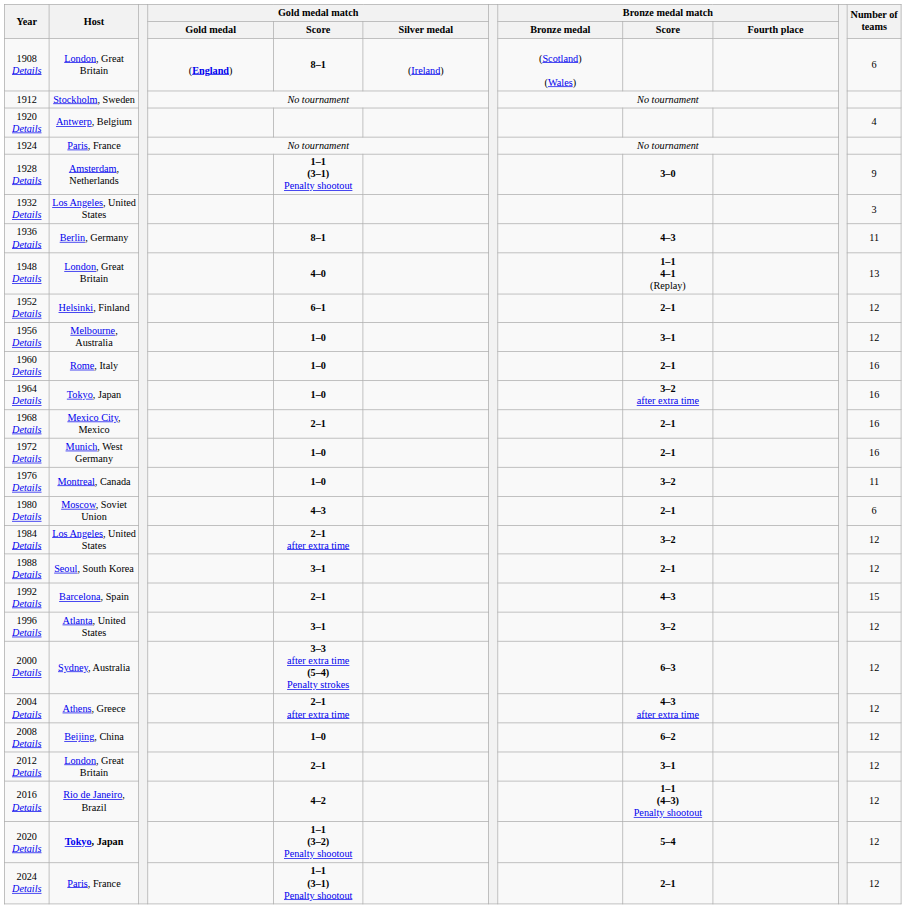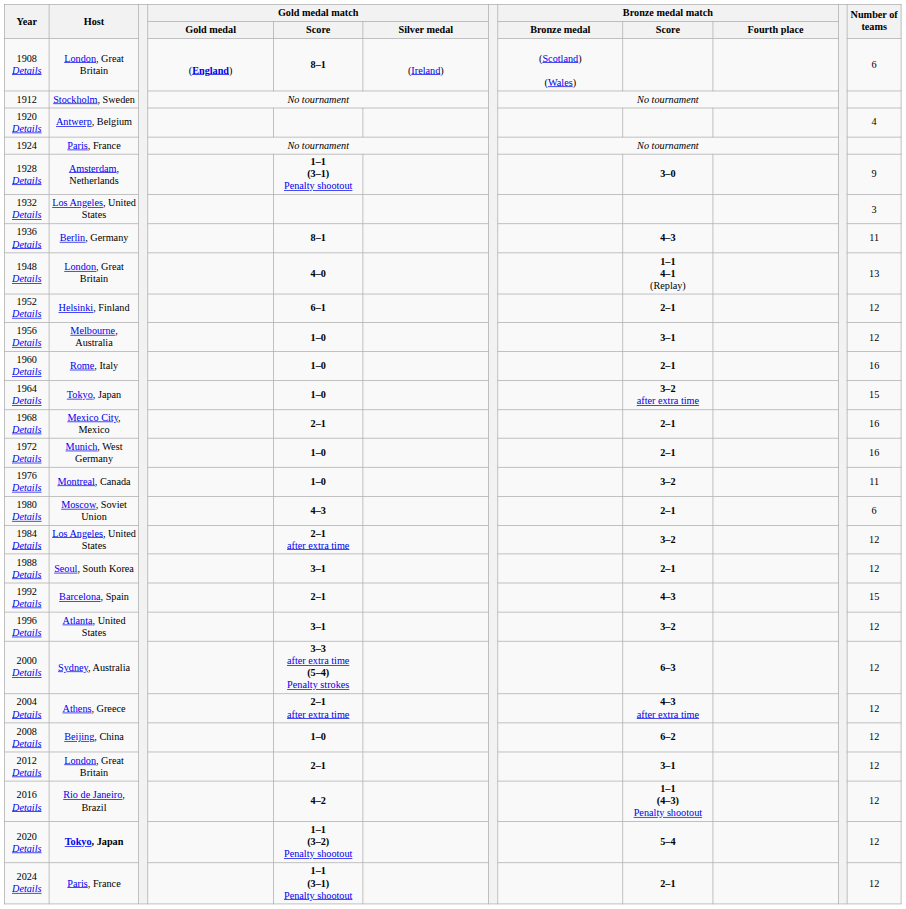 <table class="wikitable" style="text-align:center;width:100%; font-size:90%;">
 <tr>
 <th rowspan=2 width=5%>Year</th>
 <th rowspan=2 width=10%>Host</th>
 <th width=1% rowspan=29></th>
 <th colspan=3>Gold medal match</th>
 <th width=1% rowspan=29></th>
 <th colspan=3>Bronze medal match</th>
 <th width=1% rowspan=29></th>
 <th width=6% rowspan=2>Number of teams</th>
 </tr>
 <tr>
 <th width=14%>Gold medal</th>
 <th width=10%>Score</th>
 <th width=14%>Silver medal</th>
 <th width=14%>Bronze medal</th>
 <th width=10%>Score</th>
 <th width=14%>Fourth place</th>
 </tr>
 <tr>
 <td>1908 <br> <em><a href='#'>Details</a></em></td>
 <td><a href='#'>London</a>, Great Britain</td>
 <td><strong></strong> <br> (<strong><a href='#'>England</a></strong>)</td>
 <td><strong>8–1</strong></td>
 <td> <br> (<a href='#'>Ireland</a>)</td>
 <td> <br> (<a href='#'>Scotland</a>) <br>  <br> (<a href='#'>Wales</a>)</td>
 <td></td>
 <td></td>
 <td>6</td>
 </tr>
 <tr>
 <td>1912</td>
 <td><a href='#'>Stockholm</a>, Sweden</td>
 <td colspan=3><em>No tournament</em></td>
 <td colspan=3><em>No tournament</em></td>
 <td></td>
 </tr>
 <tr>
 <td>1920 <br> <em><a href='#'>Details</a></em></td>
 <td><a href='#'>Antwerp</a>, Belgium</td>
 <td><strong></strong></td>
 <td></td>
 <td></td>
 <td></td>
 <td></td>
 <td></td>
 <td>4</td>
 </tr>
 <tr>
 <td>1924</td>
 <td><a href='#'>Paris</a>, France</td>
 <td colspan=3><em>No tournament</em></td>
 <td colspan=3><em>No tournament</em></td>
 <td></td>
 </tr>
 <tr>
 <td>1928 <br> <em><a href='#'>Details</a></em></td>
 <td><a href='#'>Amsterdam</a>, Netherlands</td>
 <td><strong></strong></td>
 <td><strong>1–1</strong> <br> <strong>(3–1)</strong> <br> <a href='#'>Penalty shootout</a></td>
 <td></td>
 <td></td>
 <td><strong>3–0</strong></td>
 <td></td>
 <td>9</td>
 </tr>
 <tr>
 <td>1932 <br> <em><a href='#'>Details</a></em></td>
 <td><a href='#'>Los Angeles</a>, United States</td>
 <td><strong></strong></td>
 <td></td>
 <td></td>
 <td></td>
 <td></td>
 <td></td>
 <td>3</td>
 </tr>
 <tr>
 <td>1936 <br> <em><a href='#'>Details</a></em></td>
 <td><a href='#'>Berlin</a>, Germany</td>
 <td><strong></strong></td>
 <td><strong>8–1</strong></td>
 <td></td>
 <td></td>
 <td><strong>4–3</strong></td>
 <td></td>
 <td>11</td>
 </tr>
 <tr>
 <td>1948 <br> <em><a href='#'>Details</a></em></td>
 <td><a href='#'>London</a>, Great Britain</td>
 <td><strong></strong></td>
 <td><strong>4–0</strong></td>
 <td></td>
 <td></td>
 <td><strong>1–1</strong> <br> <strong>4–1</strong> <br> (Replay)</td>
 <td></td>
 <td>13</td>
 </tr>
 <tr>
 <td>1952 <br> <em><a href='#'>Details</a></em></td>
 <td><a href='#'>Helsinki</a>, Finland</td>
 <td><strong></strong></td>
 <td><strong>6–1</strong></td>
 <td></td>
 <td></td>
 <td><strong>2–1</strong></td>
 <td></td>
 <td>12</td>
 </tr>
 <tr>
 <td>1956 <br> <em><a href='#'>Details</a></em></td>
 <td><a href='#'>Melbourne</a>, Australia</td>
 <td><strong></strong></td>
 <td><strong>1–0</strong></td>
 <td></td>
 <td></td>
 <td><strong>3–1</strong></td>
 <td></td>
 <td>12</td>
 </tr>
 <tr>
 <td>1960 <br> <em><a href='#'>Details</a></em></td>
 <td><a href='#'>Rome</a>, Italy</td>
 <td><strong></strong></td>
 <td><strong>1–0</strong></td>
 <td></td>
 <td></td>
 <td><strong>2–1</strong></td>
 <td></td>
 <td>16</td>
 </tr>
 <tr>
 <td>1964 <br> <em><a href='#'>Details</a></em></td>
 <td><a href='#'>Tokyo</a>, Japan</td>
 <td><strong></strong></td>
 <td><strong>1–0</strong></td>
 <td></td>
 <td></td>
 <td><strong>3–2</strong> <br> <a href='#'>after extra time</a></td>
 <td></td>
-<td>16</td>
+<td>15</td>
 </tr>
 <tr>
 <td>1968 <br> <em><a href='#'>Details</a></em></td>
 <td><a href='#'>Mexico City</a>, Mexico</td>
 <td><strong></strong></td>
 <td><strong>2–1</strong></td>
 <td></td>
 <td></td>
 <td><strong>2–1</strong></td>
 <td></td>
 <td>16</td>
 </tr>
 <tr>
 <td>1972 <br> <em><a href='#'>Details</a></em></td>
 <td><a href='#'>Munich</a>, West Germany</td>
 <td><strong></strong></td>
 <td><strong>1–0</strong></td>
 <td></td>
 <td></td>
 <td><strong>2–1</strong></td>
 <td></td>
 <td>16</td>
 </tr>
 <tr>
 <td>1976 <br> <em><a href='#'>Details</a></em></td>
 <td><a href='#'>Montreal</a>, Canada</td>
 <td><strong></strong></td>
 <td><strong>1–0</strong></td>
 <td></td>
 <td></td>
 <td><strong>3–2</strong></td>
 <td></td>
 <td>11</td>
 </tr>
 <tr>
 <td>1980 <br> <em><a href='#'>Details</a></em></td>
 <td><a href='#'>Moscow</a>, Soviet Union</td>
 <td><strong></strong></td>
 <td><strong>4–3</strong></td>
 <td></td>
 <td></td>
 <td><strong>2–1</strong></td>
 <td></td>
 <td>6</td>
 </tr>
 <tr>
 <td>1984 <br> <em><a href='#'>Details</a></em></td>
 <td><a href='#'>Los Angeles</a>, United States</td>
 <td><strong></strong></td>
 <td><strong>2–1</strong> <br> <a href='#'>after extra time</a></td>
 <td></td>
 <td></td>
 <td><strong>3–2</strong></td>
 <td></td>
 <td>12</td>
 </tr>
 <tr>
 <td>1988 <br> <em><a href='#'>Details</a></em></td>
 <td><a href='#'>Seoul</a>, South Korea</td>
 <td><strong></strong></td>
 <td><strong>3–1</strong></td>
 <td></td>
 <td></td>
 <td><strong>2–1</strong></td>
 <td></td>
 <td>12</td>
 </tr>
 <tr>
 <td>1992 <br> <em><a href='#'>Details</a></em></td>
 <td><a href='#'>Barcelona</a>, Spain</td>
 <td><strong></strong></td>
 <td><strong>2–1</strong></td>
 <td></td>
 <td></td>
 <td><strong>4–3</strong></td>
 <td></td>
 <td>15</td>
 </tr>
 <tr>
 <td>1996 <br> <em><a href='#'>Details</a></em></td>
 <td><a href='#'>Atlanta</a>, United States</td>
 <td><strong></strong></td>
 <td><strong>3–1</strong></td>
 <td></td>
 <td></td>
 <td><strong>3–2</strong></td>
 <td></td>
 <td>12</td>
 </tr>
 <tr>
 <td>2000 <br> <em><a href='#'>Details</a></em></td>
 <td><a href='#'>Sydney</a>, Australia</td>
 <td><strong></strong></td>
 <td><strong>3–3</strong> <br> <a href='#'>after extra time</a> <br> <strong>(5–4)</strong> <br> <a href='#'>Penalty strokes</a></td>
 <td></td>
 <td></td>
 <td><strong>6–3</strong></td>
 <td></td>
 <td>12</td>
 </tr>
 <tr>
 <td>2004 <br> <em><a href='#'>Details</a></em></td>
 <td><a href='#'>Athens</a>, Greece</td>
 <td><strong></strong></td>
 <td><strong>2–1</strong> <br> <a href='#'>after extra time</a></td>
 <td></td>
 <td></td>
 <td><strong>4–3</strong> <br> <a href='#'>after extra time</a></td>
 <td></td>
 <td>12</td>
 </tr>
 <tr>
 <td>2008 <br> <em><a href='#'>Details</a></em></td>
 <td><a href='#'>Beijing</a>, China</td>
 <td><strong></strong></td>
 <td><strong>1–0</strong></td>
 <td></td>
 <td></td>
 <td><strong>6–2</strong></td>
 <td></td>
 <td>12</td>
 </tr>
 <tr>
 <td>2012 <br> <em><a href='#'>Details</a></em></td>
 <td><a href='#'>London</a>, Great Britain</td>
 <td><strong></strong></td>
 <td><strong>2–1</strong></td>
 <td></td>
 <td></td>
 <td><strong>3–1</strong></td>
 <td></td>
 <td>12</td>
 </tr>
 <tr>
 <td>2016 <br> <em><a href='#'>Details</a></em></td>
 <td><a href='#'>Rio de Janeiro</a>, Brazil</td>
 <td><strong></strong></td>
 <td><strong>4–2</strong></td>
 <td></td>
 <td></td>
 <td><strong>1–1</strong> <br> <strong>(4–3)</strong> <br> <a href='#'>Penalty shootout</a></td>
 <td></td>
 <td>12</td>
 </tr>
 <tr>
 <td>2020 <br> <em><a href='#'>Details</a></em></td>
 <td><strong><a href='#'>Tokyo</a>, Japan</strong></td>
 <td><strong></strong></td>
 <td><strong>1–1</strong> <br> <strong>(3–2)</strong> <br> <a href='#'>Penalty shootout</a></td>
 <td></td>
 <td></td>
 <td><strong>5–4</strong></td>
 <td></td>
 <td>12</td>
 </tr>
 <tr>
 <td>2024 <br> <em><a href='#'>Details</a></em></td>
 <td><a href='#'>Paris</a>, France</td>
 <td><strong></strong></td>
 <td><strong>1–1</strong> <br> <strong>(3–1)</strong> <br> <a href='#'>Penalty shootout</a></td>
 <td></td>
 <td></td>
 <td><strong>2–1</strong></td>
 <td></td>
 <td>12</td>
 </tr>
 </table>
